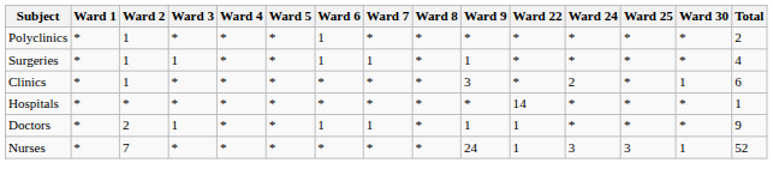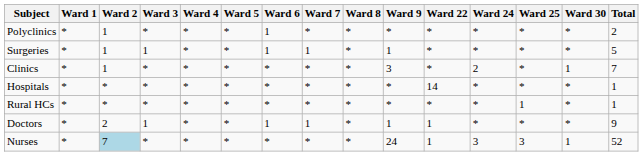 <table class="wikitable sortable" style="font-size: 95%;">
 <tr>
 <th>Subject</th>
 <th>Ward 1</th>
 <th>Ward 2</th>
 <th>Ward 3</th>
 <th>Ward 4</th>
 <th>Ward 5</th>
 <th>Ward 6</th>
 <th>Ward 7</th>
 <th>Ward 8</th>
 <th>Ward 9</th>
 <th>Ward 22</th>
 <th>Ward 24</th>
 <th>Ward 25</th>
 <th>Ward 30</th>
 <th>Total</th>
 </tr>
 <tr>
 <td>Polyclinics</td>
 <td>*</td>
 <td>1</td>
 <td>*</td>
 <td>*</td>
 <td>*</td>
 <td>1</td>
 <td>*</td>
 <td>*</td>
 <td>*</td>
 <td>*</td>
 <td>*</td>
 <td>*</td>
 <td>*</td>
 <td>2</td>
 </tr>
 <tr>
 <td>Surgeries</td>
 <td>*</td>
 <td>1</td>
 <td>1</td>
 <td>*</td>
 <td>*</td>
 <td>1</td>
 <td>1</td>
 <td>*</td>
 <td>1</td>
 <td>*</td>
 <td>*</td>
 <td>*</td>
 <td>*</td>
-<td>4</td>
+<td>5</td>
 </tr>
 <tr>
 <td>Clinics</td>
 <td>*</td>
 <td>1</td>
 <td>*</td>
 <td>*</td>
 <td>*</td>
 <td>*</td>
 <td>*</td>
 <td>*</td>
 <td>3</td>
 <td>*</td>
 <td>2</td>
 <td>*</td>
 <td>1</td>
-<td>6</td>
+<td>7</td>
 </tr>
 <tr>
 <td>Hospitals</td>
 <td>*</td>
 <td>*</td>
 <td>*</td>
 <td>*</td>
 <td>*</td>
 <td>*</td>
 <td>*</td>
 <td>*</td>
 <td>*</td>
 <td>14</td>
 <td>*</td>
 <td>*</td>
+<td>*</td>
+<td>1</td>
+</tr>
+<tr>
+<td>Rural HCs</td>
+<td>*</td>
+<td>*</td>
+<td>*</td>
+<td>*</td>
+<td>*</td>
+<td>*</td>
+<td>*</td>
+<td>*</td>
+<td>*</td>
+<td>*</td>
+<td>*</td>
+<td>1</td>
 <td>*</td>
 <td>1</td>
 </tr>
 <tr>
 <td>Doctors</td>
 <td>*</td>
 <td>2</td>
 <td>1</td>
 <td>*</td>
 <td>*</td>
 <td>1</td>
 <td>1</td>
 <td>*</td>
 <td>1</td>
 <td>1</td>
 <td>*</td>
 <td>*</td>
 <td>*</td>
 <td>9</td>
 </tr>
 <tr>
 <td>Nurses</td>
 <td>*</td>
-<td>7</td>
+<td style="background: lightblue;">7</td>
 <td>*</td>
 <td>*</td>
 <td>*</td>
 <td>*</td>
 <td>*</td>
 <td>*</td>
 <td>24</td>
 <td>1</td>
 <td>3</td>
 <td>3</td>
 <td>1</td>
 <td>52</td>
 </tr>
 </table>
